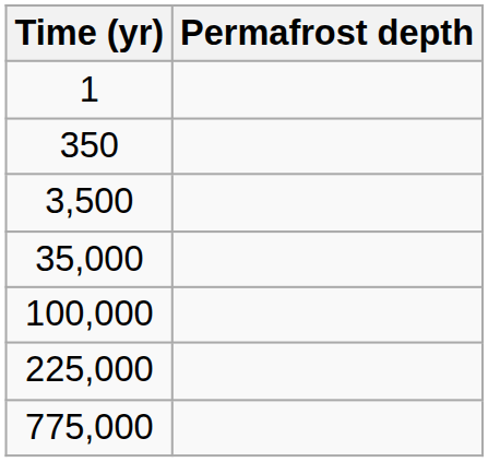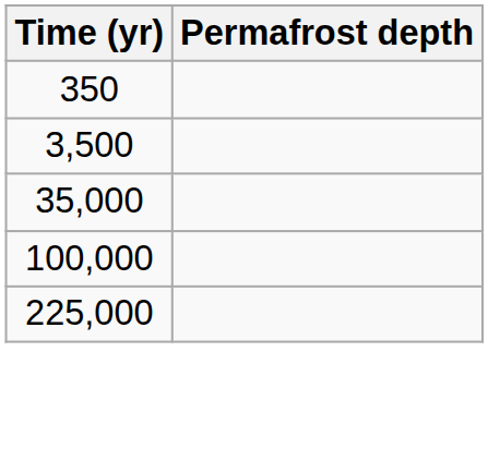 <table class="wikitable floatright" style="margin: 1em auto; text-align:center;">
 <tr>
 <th>Time (yr)</th>
 <th>Permafrost depth</th>
-</tr>
-<tr>
-<td>1</td>
-<td></td>
 </tr>
 <tr>
 <td>350</td>
 <td></td>
 </tr>
 <tr>
 <td>3,500</td>
 <td></td>
 </tr>
 <tr>
 <td>35,000</td>
 <td></td>
 </tr>
 <tr>
 <td>100,000</td>
 <td></td>
 </tr>
 <tr>
 <td>225,000</td>
 <td></td>
 </tr>
-<tr>
-<td>775,000</td>
-<td></td>
-</tr>
 </table>
